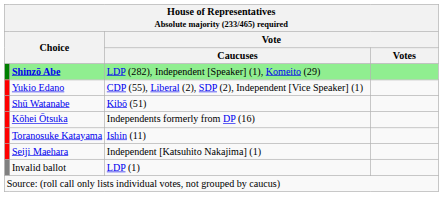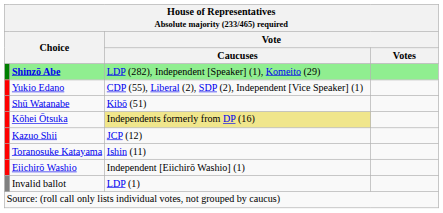 <table class="wikitable">
 <tr>
 <th colspan="4">House of Representatives <br> <small>Absolute majority (233/465) required</small></th>
 </tr>
 <tr>
 <th align="left" rowspan="2" colspan="2" width="100">Choice</th>
 <th colspan="2">Vote</th>
 </tr>
 <tr>
 <th width="415">Caucuses</th>
 <th width="100">Votes</th>
 </tr>
 <tr style="background:lightgreen;">
 <td width="1" bgcolor="green"></td>
 <td align="left"><strong><a href='#'>Shinzō Abe</a></strong></td>
 <td><a href='#'>LDP</a> (282), Independent [Speaker] (1), <a href='#'>Komeito</a> (29)</td>
 <td></td>
 </tr>
 <tr>
 <td bgcolor="red"></td>
 <td align="left"><a href='#'>Yukio Edano</a></td>
 <td><a href='#'>CDP</a> (55), <a href='#'>Liberal</a> (2), <a href='#'>SDP</a> (2), Independent [Vice Speaker] (1)</td>
 <td></td>
 </tr>
 <tr>
 <td bgcolor="red"></td>
 <td align="left"><a href='#'>Shū Watanabe</a></td>
 <td><a href='#'>Kibō</a> (51)</td>
 <td></td>
 </tr>
 <tr>
 <td bgcolor="red"></td>
 <td align="left"><a href='#'>Kōhei Ōtsuka</a></td>
-<td>Independents formerly from <a href='#'>DP</a> (16)</td>
+<td style="background: khaki;">Independents formerly from <a href='#'>DP</a> (16)</td>
+<td></td>
+</tr>
+<tr>
+<td bgcolor="red"></td>
+<td align="left"><a href='#'>Kazuo Shii</a></td>
+<td><a href='#'>JCP</a> (12)</td>
 <td></td>
 </tr>
 <tr>
 <td bgcolor="red"></td>
 <td align="left"><a href='#'>Toranosuke Katayama</a></td>
 <td><a href='#'>Ishin</a> (11)</td>
 <td></td>
 </tr>
 <tr>
 <td bgcolor="red"></td>
-<td align="left"><a href='#'>Seiji Maehara</a></td>
-<td>Independent [Katsuhito Nakajima] (1)</td>
+<td align="left"><a href='#'>Eiichirō Washio</a></td>
+<td>Independent [Eiichirō Washio] (1)</td>
 <td></td>
 </tr>
 <tr>
 <td bgcolor="gray"></td>
 <td align="left">Invalid ballot</td>
 <td><a href='#'>LDP</a> (1)</td>
 <td></td>
 </tr>
 <tr>
 <td colspan="4">Source:  (roll call only lists individual votes, not grouped by caucus)</td>
 </tr>
 </table>
